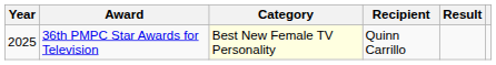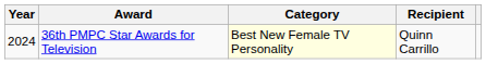 <table class="wikitable">
 <tr>
 <th>Year</th>
 <th>Award</th>
 <th>Category</th>
 <th>Recipient</th>
-<th>Result</th>
 <th></th>
 </tr>
 <tr>
-<td>2025</td>
+<td>2024</td>
 <td><a href='#'>36th PMPC Star Awards for Television</a></td>
 <td style="background: lightyellow;">Best New Female TV Personality</td>
 <td>Quinn Carrillo</td>
 <td></td>
-<td></td>
 </tr>
 </table>
